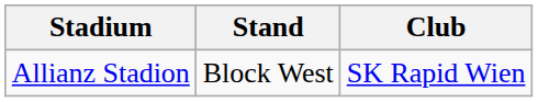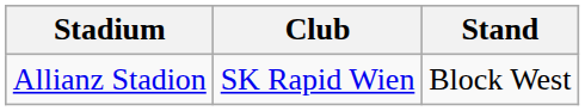 <table class="wikitable">
 <tr>
 <th>Stadium</th>
+<th>Club</th>
 <th>Stand</th>
-<th>Club</th>
 </tr>
 <tr>
 <td style="text-align:left;"><a href='#'>Allianz Stadion</a></td>
+<td><a href='#'>SK Rapid Wien</a></td>
 <td>Block West</td>
-<td><a href='#'>SK Rapid Wien</a></td>
 </tr>
 </table>
